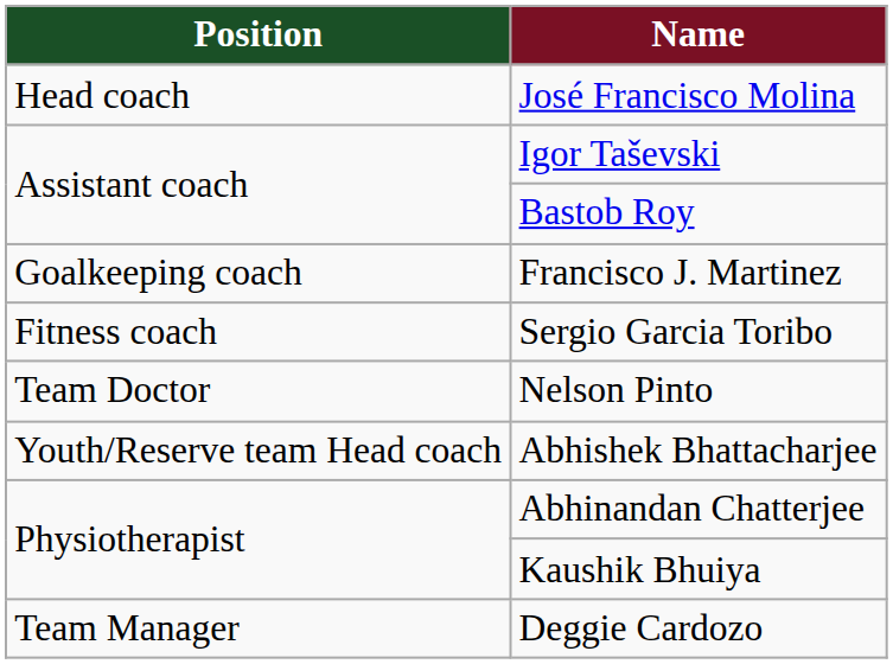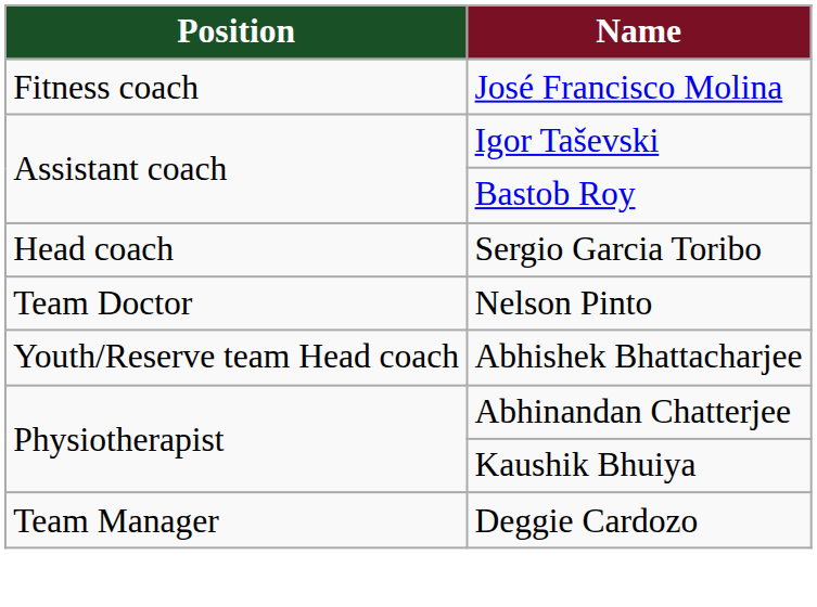 <table class="wikitable" "margin-left:1em;float:center">
 <tr>
 <th style="background:#1A5026; color:white; text-align:center;">Position</th>
 <th style="background:#7A1024; color:white; text-align:center;">Name</th>
 </tr>
 <tr>
-<td>Head coach</td>
+<td>Fitness coach</td>
 <td> <a href='#'>José Francisco Molina</a></td>
 </tr>
 <tr>
 <td rowspan="2">Assistant coach</td>
 <td> <a href='#'>Igor Taševski</a></td>
 </tr>
 <tr>
 <td> <a href='#'>Bastob Roy</a></td>
 </tr>
 <tr>
-<td>Goalkeeping coach</td>
-<td> Francisco J. Martinez</td>
-</tr>
-<tr>
-<td>Fitness coach</td>
+<td>Head coach</td>
 <td> Sergio Garcia Toribo</td>
 </tr>
 <tr>
 <td>Team Doctor</td>
 <td> Nelson Pinto</td>
 </tr>
 <tr>
 <td>Youth/Reserve team Head coach</td>
 <td> Abhishek Bhattacharjee</td>
 </tr>
 <tr>
 <td rowspan="2">Physiotherapist</td>
 <td> Abhinandan Chatterjee</td>
 </tr>
 <tr>
 <td> Kaushik Bhuiya</td>
 </tr>
 <tr>
 <td>Team Manager</td>
 <td> Deggie Cardozo</td>
 </tr>
 </table>
